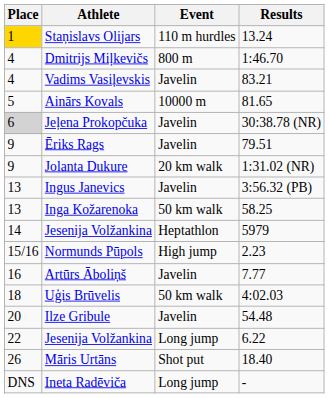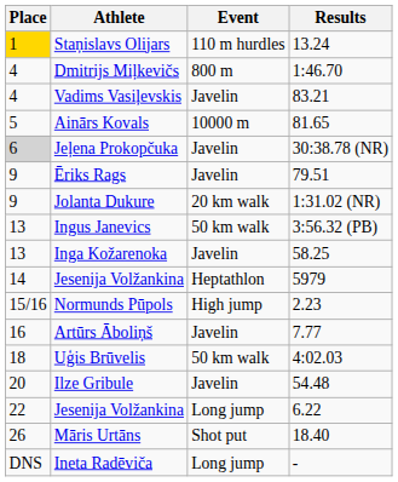 <table class="wikitable">
 <tr>
 <th>Place</th>
 <th>Athlete</th>
 <th>Event</th>
 <th>Results</th>
 </tr>
 <tr>
 <td bgcolor="gold">1</td>
 <td><a href='#'>Staņislavs Olijars</a></td>
 <td>110 m hurdles</td>
 <td>13.24</td>
 </tr>
 <tr>
 <td>4</td>
 <td><a href='#'>Dmitrijs Miļkevičs</a></td>
 <td>800 m</td>
 <td>1:46.70</td>
 </tr>
 <tr>
 <td>4</td>
 <td><a href='#'>Vadims Vasiļevskis</a></td>
 <td>Javelin</td>
 <td>83.21</td>
 </tr>
 <tr>
 <td>5</td>
 <td><a href='#'>Ainārs Kovals</a></td>
 <td>10000 m</td>
 <td>81.65</td>
 </tr>
 <tr>
 <td style="background: lightgrey;">6</td>
 <td><a href='#'>Jeļena Prokopčuka</a></td>
 <td>Javelin</td>
 <td>30:38.78 (NR)</td>
 </tr>
 <tr>
 <td>9</td>
 <td><a href='#'>Ēriks Rags</a></td>
 <td>Javelin</td>
 <td>79.51</td>
 </tr>
 <tr>
 <td>9</td>
 <td><a href='#'>Jolanta Dukure</a></td>
 <td>20 km walk</td>
 <td>1:31.02 (NR)</td>
 </tr>
 <tr>
 <td>13</td>
 <td><a href='#'>Ingus Janevics</a></td>
-<td>Javelin</td>
+<td>50 km walk</td>
 <td>3:56.32 (PB)</td>
 </tr>
 <tr>
 <td>13</td>
 <td><a href='#'>Inga Kožarenoka</a></td>
-<td>50 km walk</td>
+<td>Javelin</td>
 <td>58.25</td>
 </tr>
 <tr>
 <td>14</td>
 <td><a href='#'>Jesenija Volžankina</a></td>
 <td>Heptathlon</td>
 <td>5979</td>
 </tr>
 <tr>
 <td>15/16</td>
 <td><a href='#'>Normunds Pūpols</a></td>
 <td>High jump</td>
 <td>2.23</td>
 </tr>
 <tr>
 <td>16</td>
 <td><a href='#'>Artūrs Āboliņš</a></td>
 <td>Javelin</td>
 <td>7.77</td>
 </tr>
 <tr>
 <td>18</td>
 <td><a href='#'>Uģis Brūvelis</a></td>
 <td>50 km walk</td>
 <td>4:02.03</td>
 </tr>
 <tr>
 <td>20</td>
 <td><a href='#'>Ilze Gribule</a></td>
 <td>Javelin</td>
 <td>54.48</td>
 </tr>
 <tr>
 <td>22</td>
 <td><a href='#'>Jesenija Volžankina</a></td>
 <td>Long jump</td>
 <td>6.22</td>
 </tr>
 <tr>
 <td>26</td>
 <td><a href='#'>Māris Urtāns</a></td>
 <td>Shot put</td>
 <td>18.40</td>
 </tr>
 <tr>
 <td>DNS</td>
 <td><a href='#'>Ineta Radēviča</a></td>
 <td>Long jump</td>
 <td>-</td>
 </tr>
 </table>
